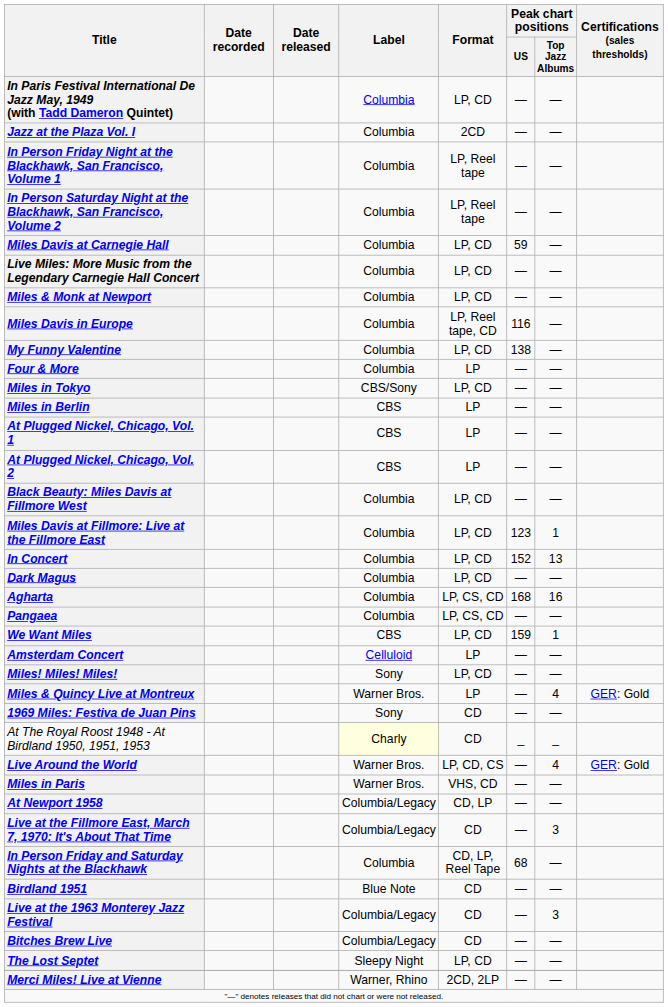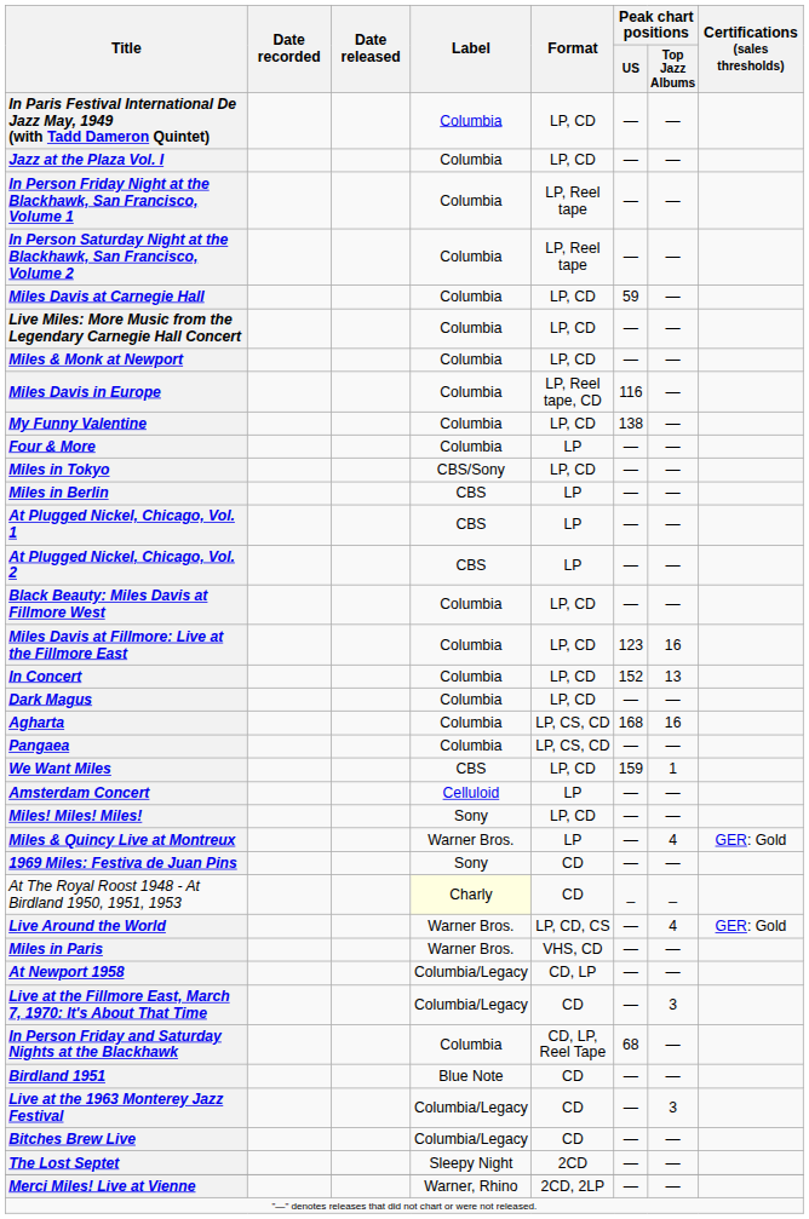 <table class="wikitable sortable plainrowheaders" style="text-align:center">
 <tr>
 <th scope=col rowspan="2">Title</th>
 <th rowspan="2">Date recorded</th>
 <th rowspan="2">Date released</th>
 <th rowspan="2">Label</th>
 <th rowspan="2" scope="col">Format</th>
 <th colspan="2" scope="col">Peak chart positions</th>
 <th scope=col rowspan="2">Certifications<br><small>(sales thresholds)</small></th>
 </tr>
 <tr style="font-size:smaller;">
 <th width="30">US<br></th>
 <th width="30">Top <br>Jazz Albums<br></th>
 </tr>
 <tr>
 <th scope=row style="text-align:left"><em>In Paris Festival International De Jazz May, 1949</em><br>(with <a href='#'>Tadd Dameron</a> Quintet)</th>
 <td></td>
 <td></td>
 <td><a href='#'>Columbia</a></td>
 <td>LP, CD</td>
 <td>—</td>
 <td>—</td>
 <td></td>
 </tr>
 <tr>
 <th scope=row style="text-align:left"><em><a href='#'>Jazz at the Plaza Vol. I</a></em></th>
 <td></td>
 <td></td>
 <td>Columbia</td>
-<td>2CD</td>
+<td>LP, CD</td>
 <td>—</td>
 <td>—</td>
 <td></td>
 </tr>
 <tr>
 <th scope=row style="text-align:left"><em><a href='#'>In Person Friday Night at the Blackhawk, San Francisco, Volume 1</a></em></th>
 <td></td>
 <td></td>
 <td>Columbia</td>
 <td>LP, Reel tape</td>
 <td>—</td>
 <td>—</td>
 <td></td>
 </tr>
 <tr>
 <th scope=row style="text-align:left"><em><a href='#'>In Person Saturday Night at the Blackhawk, San Francisco, Volume 2</a></em></th>
 <td></td>
 <td></td>
 <td>Columbia</td>
 <td>LP, Reel tape</td>
 <td>—</td>
 <td>—</td>
 <td></td>
 </tr>
 <tr>
 <th scope=row style="text-align:left"><em><a href='#'>Miles Davis at Carnegie Hall</a></em></th>
 <td></td>
 <td></td>
 <td>Columbia</td>
 <td>LP, CD</td>
 <td>59</td>
 <td>—</td>
 <td></td>
 </tr>
 <tr>
 <th scope=row style="text-align:left"><em>Live Miles: More Music from the Legendary Carnegie Hall Concert</em></th>
 <td></td>
 <td></td>
 <td>Columbia</td>
 <td>LP, CD</td>
 <td>—</td>
 <td>—</td>
 <td></td>
 </tr>
 <tr>
 <th scope=row style="text-align:left"><em><a href='#'>Miles & Monk at Newport</a></em></th>
 <td></td>
 <td></td>
 <td>Columbia</td>
 <td>LP, CD</td>
 <td>—</td>
 <td>—</td>
 <td></td>
 </tr>
 <tr>
 <th scope=row style="text-align:left"><em><a href='#'>Miles Davis in Europe</a></em></th>
 <td></td>
 <td></td>
 <td>Columbia</td>
 <td>LP, Reel tape, CD</td>
 <td>116</td>
 <td>—</td>
 <td></td>
 </tr>
 <tr>
 <th scope=row style="text-align:left"><em><a href='#'>My Funny Valentine</a></em></th>
 <td></td>
 <td></td>
 <td>Columbia</td>
 <td>LP, CD</td>
 <td>138</td>
 <td>—</td>
 <td></td>
 </tr>
 <tr>
 <th scope=row style="text-align:left"><em><a href='#'>Four & More</a></em></th>
 <td></td>
 <td></td>
 <td>Columbia</td>
 <td>LP</td>
 <td>—</td>
 <td>—</td>
 <td></td>
 </tr>
 <tr>
 <th scope=row style="text-align:left"><em><a href='#'>Miles in Tokyo</a></em></th>
 <td></td>
 <td></td>
 <td>CBS/Sony</td>
 <td>LP, CD</td>
 <td>—</td>
 <td>—</td>
 <td></td>
 </tr>
 <tr>
 <th scope=row style="text-align:left"><em><a href='#'>Miles in Berlin</a></em></th>
 <td></td>
 <td></td>
 <td>CBS</td>
 <td>LP</td>
 <td>—</td>
 <td>—</td>
 <td></td>
 </tr>
 <tr>
 <th scope=row style="text-align:left"><em><a href='#'>At Plugged Nickel, Chicago, Vol. 1</a></em></th>
 <td></td>
 <td></td>
 <td>CBS</td>
 <td>LP</td>
 <td>—</td>
 <td>—</td>
 <td></td>
 </tr>
 <tr>
 <th scope=row style="text-align:left"><em><a href='#'>At Plugged Nickel, Chicago, Vol. 2</a></em></th>
 <td></td>
 <td></td>
 <td>CBS</td>
 <td>LP</td>
 <td>—</td>
 <td>—</td>
 <td></td>
 </tr>
 <tr>
 <th scope=row style="text-align:left"><em><a href='#'>Black Beauty: Miles Davis at Fillmore West</a></em></th>
 <td></td>
 <td></td>
 <td>Columbia</td>
 <td>LP, CD</td>
 <td>—</td>
 <td>—</td>
 <td></td>
 </tr>
 <tr>
 <th scope=row style="text-align:left"><em><a href='#'>Miles Davis at Fillmore: Live at the Fillmore East</a></em></th>
 <td></td>
 <td></td>
 <td>Columbia</td>
 <td>LP, CD</td>
 <td>123</td>
-<td>1</td>
+<td>16</td>
 <td></td>
 </tr>
 <tr>
 <th scope=row style="text-align:left"><em><a href='#'>In Concert</a></em></th>
 <td></td>
 <td></td>
 <td>Columbia</td>
 <td>LP, CD</td>
 <td>152</td>
 <td>13</td>
 <td></td>
 </tr>
 <tr>
 <th scope=row style="text-align:left"><em><a href='#'>Dark Magus</a></em></th>
 <td></td>
 <td></td>
 <td>Columbia</td>
 <td>LP, CD</td>
 <td>—</td>
 <td>—</td>
 <td></td>
 </tr>
 <tr>
 <th scope=row style="text-align:left"><em><a href='#'>Agharta</a></em></th>
 <td></td>
 <td></td>
 <td>Columbia</td>
 <td>LP, CS, CD</td>
 <td>168</td>
 <td>16</td>
 <td></td>
 </tr>
 <tr>
 <th scope=row style="text-align:left"><em><a href='#'>Pangaea</a></em></th>
 <td></td>
 <td></td>
 <td>Columbia</td>
 <td>LP, CS, CD</td>
 <td>—</td>
 <td>—</td>
 <td></td>
 </tr>
 <tr>
 <th scope=row style="text-align:left"><em><a href='#'>We Want Miles</a></em></th>
 <td></td>
 <td></td>
 <td>CBS</td>
 <td>LP, CD</td>
 <td>159</td>
 <td>1</td>
 <td></td>
 </tr>
 <tr>
 <th scope=row style="text-align:left"><em><a href='#'>Amsterdam Concert</a></em></th>
 <td></td>
 <td></td>
 <td><a href='#'>Celluloid</a></td>
 <td>LP</td>
 <td>—</td>
 <td>—</td>
 <td></td>
 </tr>
 <tr>
 <th scope=row style="text-align:left"><em><a href='#'>Miles! Miles! Miles!</a></em></th>
 <td></td>
 <td></td>
 <td>Sony</td>
 <td>LP, CD</td>
 <td>—</td>
 <td>—</td>
 <td></td>
 </tr>
 <tr>
 <th scope=row style="text-align:left"><em><a href='#'>Miles & Quincy Live at Montreux</a></em></th>
 <td></td>
 <td></td>
 <td>Warner Bros.</td>
 <td>LP</td>
 <td>—</td>
 <td>4</td>
 <td><a href='#'>GER</a>: Gold</td>
 </tr>
 <tr>
 <th scope=row style="text-align:left"><em><a href='#'>1969 Miles: Festiva de Juan Pins</a></em></th>
 <td></td>
 <td></td>
 <td>Sony</td>
 <td>CD</td>
 <td>—</td>
 <td>—</td>
 <td></td>
 </tr>
 <tr>
 <td =scope=row style="text-align:left"><em>At The Royal Roost 1948 - At Birdland 1950, 1951, 1953</em></td>
 <td></td>
 <td></td>
 <td style="background: lightyellow;">Charly</td>
 <td>CD</td>
 <td>_</td>
 <td>_</td>
 <td></td>
 </tr>
 <tr>
 <th scope=row style="text-align:left"><em><a href='#'>Live Around the World</a></em></th>
 <td></td>
 <td></td>
 <td>Warner Bros.</td>
 <td>LP, CD, CS</td>
 <td>—</td>
 <td>4</td>
 <td><a href='#'>GER</a>: Gold</td>
 </tr>
 <tr>
 <th scope=row style="text-align:left"><em><a href='#'>Miles in Paris</a></em></th>
 <td></td>
 <td></td>
 <td>Warner Bros.</td>
 <td>VHS, CD</td>
 <td>—</td>
 <td>—</td>
 <td></td>
 </tr>
 <tr>
 <th scope=row style="text-align:left"><em><a href='#'>At Newport 1958</a></em></th>
 <td></td>
 <td></td>
 <td>Columbia/Legacy</td>
 <td>CD, LP</td>
 <td>—</td>
 <td>—</td>
 <td></td>
 </tr>
 <tr>
 <th scope=row style="text-align:left"><em><a href='#'>Live at the Fillmore East, March 7, 1970: It's About That Time</a></em></th>
 <td></td>
 <td></td>
 <td>Columbia/Legacy</td>
 <td>CD</td>
 <td>—</td>
 <td>3</td>
 <td></td>
 </tr>
 <tr>
 <th scope=row style="text-align:left"><em><a href='#'>In Person Friday and Saturday Nights at the Blackhawk</a></em></th>
 <td></td>
 <td></td>
 <td>Columbia</td>
 <td>CD, LP, Reel Tape</td>
 <td>68</td>
 <td>—</td>
 <td></td>
 </tr>
 <tr>
 <th scope=row style="text-align:left"><em><a href='#'>Birdland 1951</a></em></th>
 <td></td>
 <td></td>
 <td>Blue Note</td>
 <td>CD</td>
 <td>—</td>
 <td>—</td>
 <td></td>
 </tr>
 <tr>
 <th scope=row style="text-align:left"><em><a href='#'>Live at the 1963 Monterey Jazz Festival</a></em></th>
 <td></td>
 <td></td>
 <td>Columbia/Legacy</td>
 <td>CD</td>
 <td>—</td>
 <td>3</td>
 <td></td>
 </tr>
 <tr>
 <th scope=row style="text-align:left"><em><a href='#'>Bitches Brew Live</a></em></th>
 <td></td>
 <td></td>
 <td>Columbia/Legacy</td>
 <td>CD</td>
 <td>—</td>
 <td>—</td>
 <td></td>
 </tr>
 <tr>
 <th scope=row style="text-align:left"><em><a href='#'>The Lost Septet</a></em></th>
 <td></td>
 <td></td>
 <td>Sleepy Night</td>
-<td>LP, CD</td>
+<td>2CD</td>
 <td>—</td>
 <td>—</td>
 <td></td>
 </tr>
 <tr>
 </tr>
 <tr>
 <th scope=row style="text-align:left"><em><a href='#'>Merci Miles! Live at Vienne</a></em></th>
 <td></td>
 <td></td>
 <td>Warner, Rhino</td>
 <td>2CD, 2LP</td>
 <td>—</td>
 <td>—</td>
 <td></td>
 </tr>
 <tr>
 <td colspan="19" style="font-size:8pt; text-align:center;">"—" denotes releases that did not chart or were not released.</td>
 </tr>
 </table>
